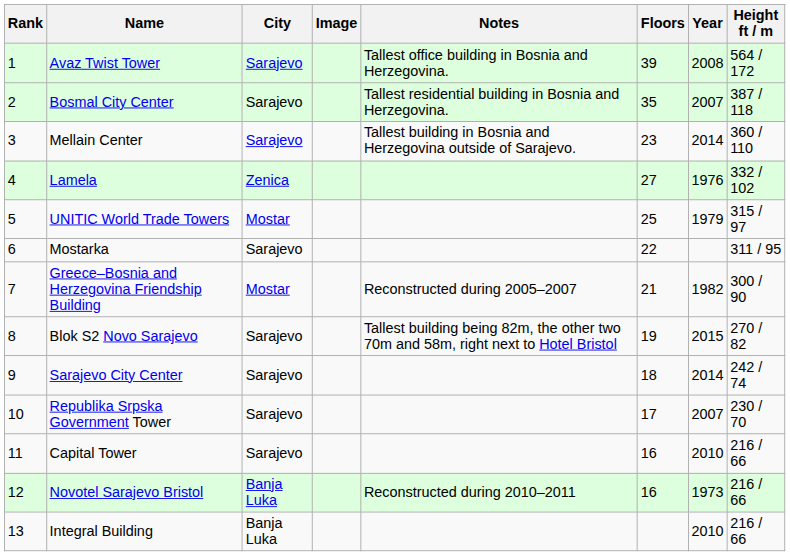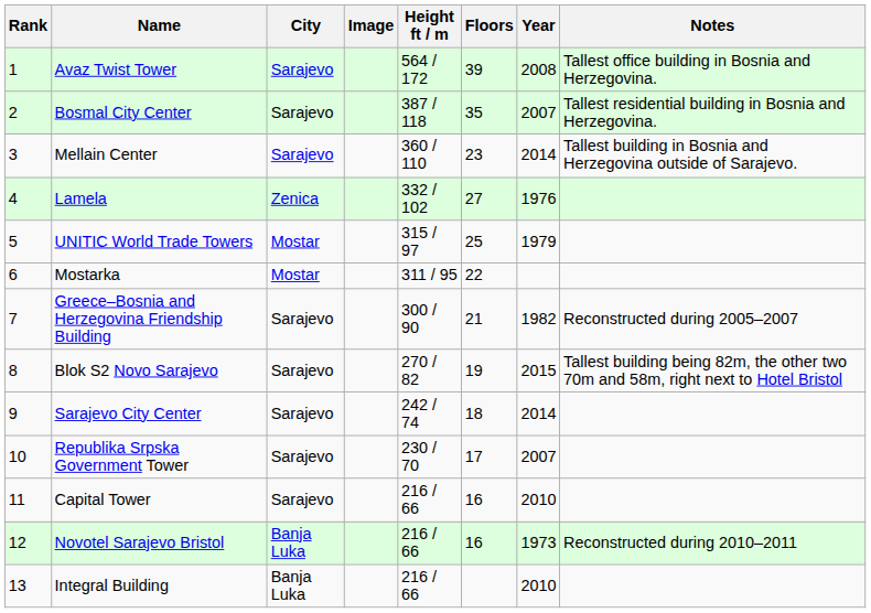 <table class="wikitable sortable">
 <tr>
 <th>Rank</th>
 <th>Name</th>
 <th>City</th>
 <th class="unsortable">Image</th>
-<th>Notes</th>
+<th>Height<br>ft / m</th>
 <th>Floors</th>
 <th>Year</th>
-<th>Height<br>ft / m</th>
+<th>Notes</th>
 </tr>
 <tr style="background:#dfd;">
 <td>1</td>
 <td><a href='#'>Avaz Twist Tower</a></td>
 <td><a href='#'>Sarajevo</a></td>
 <td></td>
-<td>Tallest office building in Bosnia and Herzegovina.</td>
+<td>564 / 172</td>
 <td>39</td>
 <td>2008</td>
-<td>564 / 172</td>
+<td>Tallest office building in Bosnia and Herzegovina.</td>
 </tr>
 <tr style="background:#dfd;">
 <td>2</td>
 <td><a href='#'>Bosmal City Center</a></td>
 <td>Sarajevo</td>
 <td></td>
-<td>Tallest residential building in Bosnia and Herzegovina.</td>
+<td>387 / 118</td>
 <td>35</td>
 <td>2007</td>
-<td>387 / 118</td>
+<td>Tallest residential building in Bosnia and Herzegovina.</td>
 </tr>
 <tr>
 <td>3</td>
 <td>Mellain Center</td>
 <td><a href='#'>Sarajevo</a></td>
 <td></td>
-<td>Tallest building in Bosnia and Herzegovina outside of Sarajevo.</td>
+<td>360 / 110</td>
 <td>23</td>
 <td>2014</td>
-<td>360 / 110</td>
+<td>Tallest building in Bosnia and Herzegovina outside of Sarajevo.</td>
 </tr>
 <tr style="background:#dfd;">
 <td>4</td>
 <td><a href='#'>Lamela</a></td>
 <td><a href='#'>Zenica</a></td>
 <td></td>
-<td></td>
+<td>332 / 102</td>
 <td>27</td>
 <td>1976</td>
-<td>332 / 102</td>
+<td></td>
 </tr>
 <tr>
 <td>5</td>
 <td><a href='#'>UNITIC World Trade Towers</a></td>
 <td><a href='#'>Mostar</a></td>
 <td></td>
-<td></td>
+<td>315 / 97</td>
 <td>25</td>
 <td>1979</td>
-<td>315 / 97</td>
+<td></td>
 </tr>
 <tr>
 <td>6</td>
 <td>Mostarka</td>
-<td>Sarajevo</td>
+<td><a href='#'>Mostar</a></td>
+<td></td>
+<td>311 / 95</td>
+<td>22</td>
 <td></td>
 <td></td>
-<td>22</td>
-<td></td>
-<td>311 / 95</td>
 </tr>
 <tr>
 <td>7</td>
 <td><a href='#'>Greece–Bosnia and Herzegovina Friendship Building</a></td>
-<td><a href='#'>Mostar</a></td>
+<td>Sarajevo</td>
 <td></td>
-<td>Reconstructed during 2005–2007</td>
+<td>300 / 90</td>
 <td>21</td>
 <td>1982</td>
-<td>300 / 90</td>
+<td>Reconstructed during 2005–2007</td>
 </tr>
 <tr>
 <td>8</td>
 <td>Blok S2 <a href='#'>Novo Sarajevo</a></td>
 <td>Sarajevo</td>
 <td></td>
-<td>Tallest building being 82m, the other two 70m and 58m, right next to <a href='#'>Hotel Bristol</a></td>
+<td>270 / 82</td>
 <td>19</td>
 <td>2015</td>
-<td>270 / 82</td>
+<td>Tallest building being 82m, the other two 70m and 58m, right next to <a href='#'>Hotel Bristol</a></td>
 </tr>
 <tr>
 <td>9</td>
 <td><a href='#'>Sarajevo City Center</a></td>
 <td>Sarajevo</td>
 <td></td>
-<td></td>
+<td>242 / 74</td>
 <td>18</td>
 <td>2014</td>
-<td>242 / 74</td>
+<td></td>
 </tr>
 <tr>
 <td>10</td>
 <td><a href='#'>Republika Srpska Government</a> Tower</td>
 <td>Sarajevo</td>
 <td></td>
-<td></td>
+<td>230 / 70</td>
 <td>17</td>
 <td>2007</td>
-<td>230 / 70</td>
+<td></td>
 </tr>
 <tr>
 <td>11</td>
 <td>Capital Tower</td>
 <td>Sarajevo</td>
 <td></td>
-<td></td>
+<td>216 / 66</td>
 <td>16</td>
 <td>2010</td>
-<td>216 / 66</td>
+<td></td>
 </tr>
 <tr style="background:#dfd;">
 <td>12</td>
 <td><a href='#'>Novotel Sarajevo Bristol</a></td>
 <td><a href='#'>Banja Luka</a></td>
 <td></td>
-<td>Reconstructed during 2010–2011</td>
+<td>216 / 66</td>
 <td>16</td>
 <td>1973</td>
-<td>216 / 66</td>
+<td>Reconstructed during 2010–2011</td>
 </tr>
 <tr>
 <td>13</td>
 <td>Integral Building</td>
 <td>Banja Luka</td>
 <td></td>
-<td></td>
+<td>216 / 66</td>
 <td></td>
 <td>2010</td>
-<td>216 / 66</td>
+<td></td>
 </tr>
 </table>
